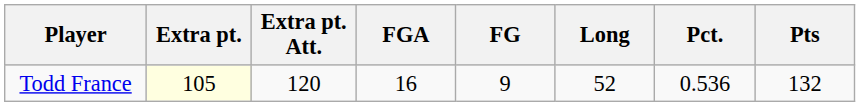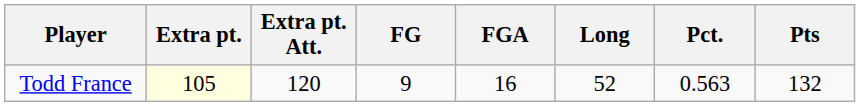 <table class="wikitable sortable">
 <tr>
 <th bgcolor="#DDDDFF" width="10%">Player</th>
 <th bgcolor="#DDDDFF" width="7%">Extra pt.</th>
 <th bgcolor="#DDDDFF" width="7%">Extra pt. Att.</th>
+<th bgcolor="#DDDDFF" width="7%">FG</th>
 <th bgcolor="#DDDDFF" width="7%">FGA</th>
-<th bgcolor="#DDDDFF" width="7%">FG</th>
 <th bgcolor="#DDDDFF" width="7%">Long</th>
 <th bgcolor="#DDDDFF" width="7%">Pct.</th>
 <th bgcolor="#DDDDFF" width="7%">Pts</th>
 </tr>
 <tr align="center">
 <td><a href='#'>Todd France</a></td>
 <td style="background: lightyellow;">105</td>
 <td>120</td>
+<td>9</td>
 <td>16</td>
-<td>9</td>
 <td>52</td>
-<td>0.536</td>
+<td>0.563</td>
 <td>132</td>
 </tr>
 </table>
